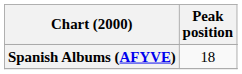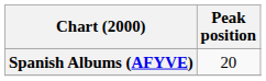 <table class="wikitable sortable plainrowheaders" style=text-align:center">
 <tr>
 <th>Chart (2000)</th>
 <th>Peak<br>position</th>
 </tr>
 <tr>
 </tr>
 <tr>
 </tr>
 <tr>
 </tr>
 <tr>
 </tr>
 <tr>
 </tr>
 <tr>
 </tr>
 <tr>
 </tr>
 <tr>
 </tr>
 <tr>
 <th scope="row">Spanish Albums (<a href='#'>AFYVE</a>)</th>
-<td align="center">18</td>
+<td align="center">20</td>
 </tr>
 <tr>
 </tr>
 <tr>
 </tr>
 <tr>
 </tr>
 <tr>
 </tr>
 </table>
